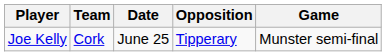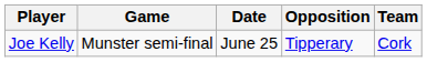 <table class="wikitable">
 <tr>
 <th>Player</th>
-<th>Team</th>
+<th>Game</th>
 <th>Date</th>
 <th>Opposition</th>
-<th>Game</th>
+<th>Team</th>
 </tr>
 <tr>
 <td><a href='#'>Joe Kelly</a></td>
-<td><a href='#'>Cork</a></td>
+<td>Munster semi-final</td>
 <td>June 25</td>
 <td><a href='#'>Tipperary</a></td>
-<td>Munster semi-final</td>
+<td><a href='#'>Cork</a></td>
 </tr>
 </table>
